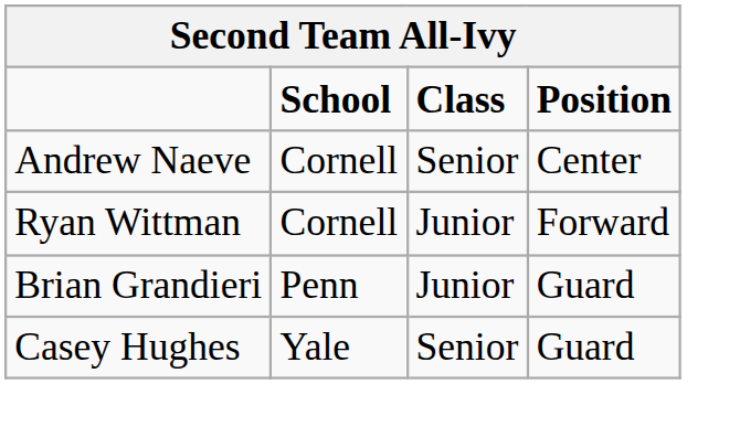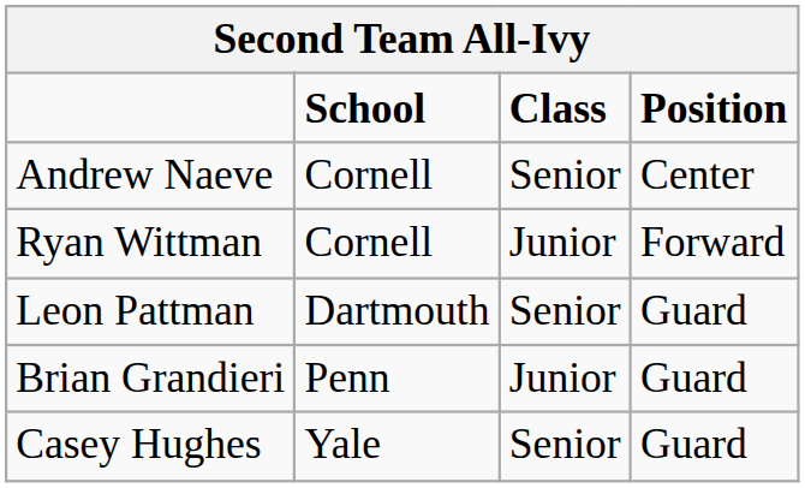 <table class="wikitable">
 <tr>
 <th colspan="4">Second Team All-Ivy</th>
 </tr>
 <tr>
 <td></td>
 <td><strong>School</strong></td>
 <td><strong>Class</strong></td>
 <td><strong>Position</strong></td>
 </tr>
 <tr>
 <td>Andrew Naeve</td>
 <td>Cornell</td>
 <td>Senior</td>
 <td>Center</td>
 </tr>
 <tr>
 <td>Ryan Wittman</td>
 <td>Cornell</td>
 <td>Junior</td>
 <td>Forward</td>
 </tr>
 <tr>
+<td>Leon Pattman</td>
+<td>Dartmouth</td>
+<td>Senior</td>
+<td>Guard</td>
+</tr>
+<tr>
 <td>Brian Grandieri</td>
 <td>Penn</td>
 <td>Junior</td>
 <td>Guard</td>
 </tr>
 <tr>
 <td>Casey Hughes</td>
 <td>Yale</td>
 <td>Senior</td>
 <td>Guard</td>
 </tr>
 </table>
